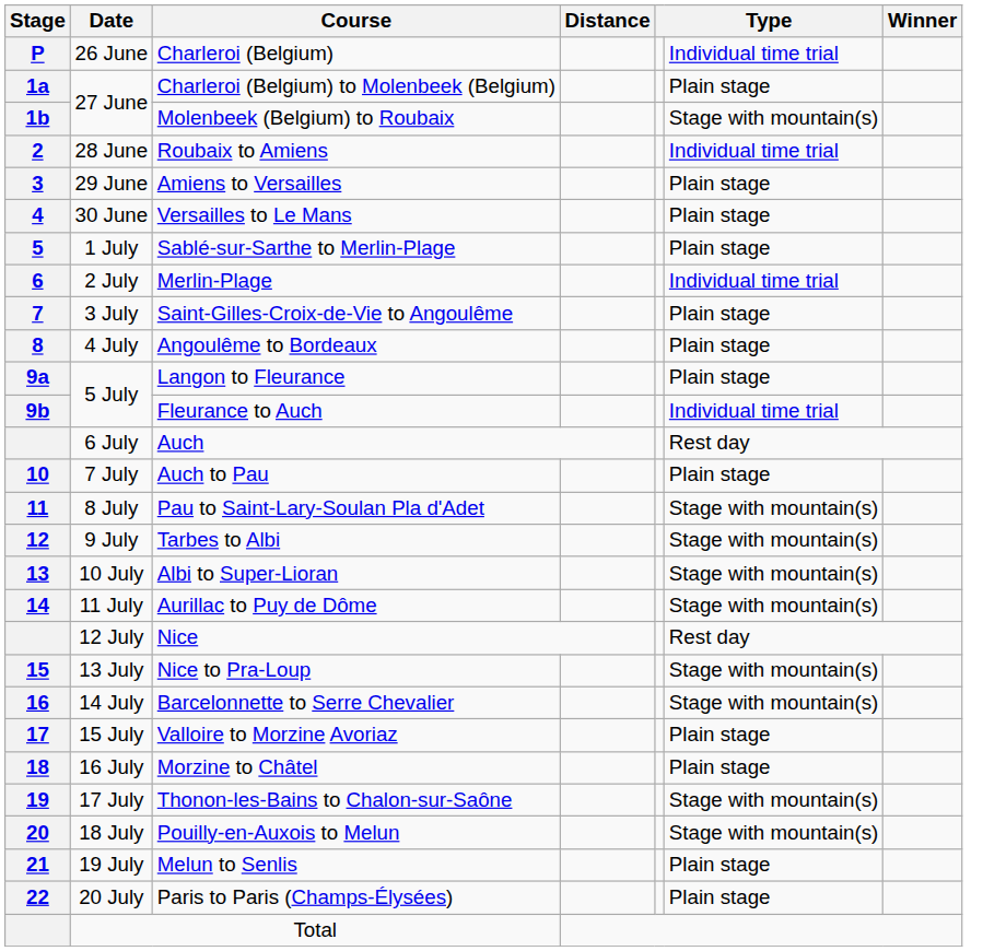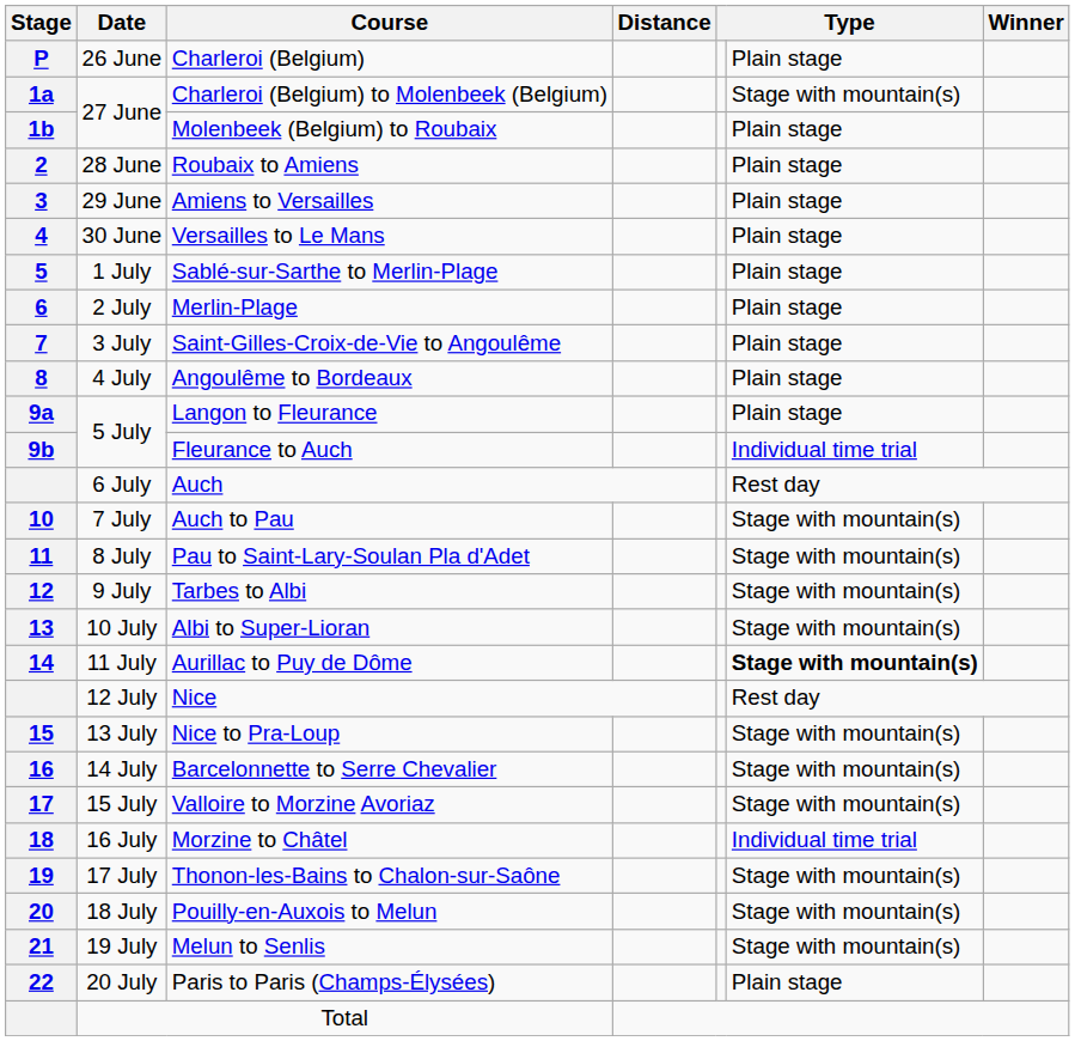 <table class="wikitable">
 <tr>
 <th scope="col">Stage</th>
 <th scope="col">Date</th>
 <th scope="col">Course</th>
 <th scope="col">Distance</th>
 <th scope="col" colspan="2">Type</th>
 <th scope="col">Winner</th>
 </tr>
 <tr>
 <th scope="row"><a href='#'>P</a></th>
 <td style="text-align:center;">26 June</td>
 <td><a href='#'>Charleroi</a> (Belgium)</td>
 <td style="text-align:center;"></td>
 <td></td>
-<td><a href='#'>Individual time trial</a></td>
+<td>Plain stage</td>
 <td></td>
 </tr>
 <tr>
 <th scope="row"><a href='#'>1a</a></th>
 <td rowspan="2" style="text-align:center;">27 June</td>
 <td><a href='#'>Charleroi</a> (Belgium) to <a href='#'>Molenbeek</a> (Belgium)</td>
 <td style="text-align:center;"></td>
 <td></td>
-<td>Plain stage</td>
+<td>Stage with mountain(s)</td>
 <td></td>
 </tr>
 <tr>
 <th scope="row"><a href='#'>1b</a></th>
 <td><a href='#'>Molenbeek</a> (Belgium) to <a href='#'>Roubaix</a></td>
 <td style="text-align:center;"></td>
 <td></td>
-<td>Stage with mountain(s)</td>
+<td>Plain stage</td>
 <td></td>
 </tr>
 <tr>
 <th scope="row"><a href='#'>2</a></th>
 <td style="text-align:center;">28 June</td>
 <td><a href='#'>Roubaix</a> to <a href='#'>Amiens</a></td>
 <td style="text-align:center;"></td>
 <td></td>
-<td><a href='#'>Individual time trial</a></td>
+<td>Plain stage</td>
 <td></td>
 </tr>
 <tr>
 <th scope="row"><a href='#'>3</a></th>
 <td style="text-align:center;">29 June</td>
 <td><a href='#'>Amiens</a> to <a href='#'>Versailles</a></td>
 <td style="text-align:center;"></td>
 <td></td>
 <td>Plain stage</td>
 <td></td>
 </tr>
 <tr>
 <th scope="row"><a href='#'>4</a></th>
 <td style="text-align:center;">30 June</td>
 <td><a href='#'>Versailles</a> to <a href='#'>Le Mans</a></td>
 <td style="text-align:center;"></td>
 <td></td>
 <td>Plain stage</td>
 <td></td>
 </tr>
 <tr>
 <th scope="row"><a href='#'>5</a></th>
 <td style="text-align:center;">1 July</td>
 <td><a href='#'>Sablé-sur-Sarthe</a> to <a href='#'>Merlin-Plage</a></td>
 <td style="text-align:center;"></td>
 <td></td>
 <td>Plain stage</td>
 <td></td>
 </tr>
 <tr>
 <th scope="row"><a href='#'>6</a></th>
 <td style="text-align:center;">2 July</td>
 <td><a href='#'>Merlin-Plage</a></td>
 <td style="text-align:center;"></td>
 <td></td>
-<td><a href='#'>Individual time trial</a></td>
+<td>Plain stage</td>
 <td></td>
 </tr>
 <tr>
 <th scope="row"><a href='#'>7</a></th>
 <td style="text-align:center;">3 July</td>
 <td><a href='#'>Saint-Gilles-Croix-de-Vie</a> to <a href='#'>Angoulême</a></td>
 <td style="text-align:center;"></td>
 <td></td>
 <td>Plain stage</td>
 <td></td>
 </tr>
 <tr>
 <th scope="row"><a href='#'>8</a></th>
 <td style="text-align:center;">4 July</td>
 <td><a href='#'>Angoulême</a> to <a href='#'>Bordeaux</a></td>
 <td style="text-align:center;"></td>
 <td></td>
 <td>Plain stage</td>
 <td></td>
 </tr>
 <tr>
 <th scope="row"><a href='#'>9a</a></th>
 <td rowspan="2" style="text-align:center;">5 July</td>
 <td><a href='#'>Langon</a> to <a href='#'>Fleurance</a></td>
 <td style="text-align:center;"></td>
 <td></td>
 <td>Plain stage</td>
 <td></td>
 </tr>
 <tr>
 <th scope="row"><a href='#'>9b</a></th>
 <td><a href='#'>Fleurance</a> to <a href='#'>Auch</a></td>
 <td style="text-align:center;"></td>
 <td></td>
 <td><a href='#'>Individual time trial</a></td>
 <td></td>
 </tr>
 <tr>
 <th scope="row"></th>
 <td style="text-align:center;">6 July</td>
 <td colspan="2"><a href='#'>Auch</a></td>
 <td></td>
 <td colspan="2">Rest day</td>
 </tr>
 <tr>
 <th scope="row"><a href='#'>10</a></th>
 <td style="text-align:center;">7 July</td>
 <td><a href='#'>Auch</a> to <a href='#'>Pau</a></td>
 <td style="text-align:center;"></td>
 <td></td>
-<td>Plain stage</td>
+<td>Stage with mountain(s)</td>
 <td></td>
 </tr>
 <tr>
 <th scope="row"><a href='#'>11</a></th>
 <td style="text-align:center;">8 July</td>
 <td><a href='#'>Pau</a> to <a href='#'>Saint-Lary-Soulan Pla d'Adet</a></td>
 <td style="text-align:center;"></td>
 <td></td>
 <td>Stage with mountain(s)</td>
 <td></td>
 </tr>
 <tr>
 <th scope="row"><a href='#'>12</a></th>
 <td style="text-align:center;">9 July</td>
 <td><a href='#'>Tarbes</a> to <a href='#'>Albi</a></td>
 <td style="text-align:center;"></td>
 <td></td>
 <td>Stage with mountain(s)</td>
 <td></td>
 </tr>
 <tr>
 <th scope="row"><a href='#'>13</a></th>
 <td style="text-align:center;">10 July</td>
 <td><a href='#'>Albi</a> to <a href='#'>Super-Lioran</a></td>
 <td style="text-align:center;"></td>
 <td></td>
 <td>Stage with mountain(s)</td>
 <td></td>
 </tr>
 <tr>
 <th scope="row"><a href='#'>14</a></th>
 <td style="text-align:center;">11 July</td>
 <td><a href='#'>Aurillac</a> to <a href='#'>Puy de Dôme</a></td>
 <td style="text-align:center;"></td>
 <td></td>
-<td>Stage with mountain(s)</td>
+<td><strong>Stage with mountain(s)</strong></td>
 <td></td>
 </tr>
 <tr>
 <th scope="row"></th>
 <td style="text-align:center;">12 July</td>
 <td colspan="2"><a href='#'>Nice</a></td>
 <td></td>
 <td colspan="2">Rest day</td>
 </tr>
 <tr>
 <th scope="row"><a href='#'>15</a></th>
 <td style="text-align:center;">13 July</td>
 <td><a href='#'>Nice</a> to <a href='#'>Pra-Loup</a></td>
 <td style="text-align:center;"></td>
 <td></td>
 <td>Stage with mountain(s)</td>
 <td></td>
 </tr>
 <tr>
 <th scope="row"><a href='#'>16</a></th>
 <td style="text-align:center;">14 July</td>
 <td><a href='#'>Barcelonnette</a> to <a href='#'>Serre Chevalier</a></td>
 <td style="text-align:center;"></td>
 <td></td>
 <td>Stage with mountain(s)</td>
 <td></td>
 </tr>
 <tr>
 <th scope="row"><a href='#'>17</a></th>
 <td style="text-align:center;">15 July</td>
 <td><a href='#'>Valloire</a> to <a href='#'>Morzine</a> <a href='#'>Avoriaz</a></td>
 <td style="text-align:center;"></td>
 <td></td>
-<td>Plain stage</td>
+<td>Stage with mountain(s)</td>
 <td></td>
 </tr>
 <tr>
 <th scope="row"><a href='#'>18</a></th>
 <td style="text-align:center;">16 July</td>
 <td><a href='#'>Morzine</a> to <a href='#'>Châtel</a></td>
 <td style="text-align:center;"></td>
 <td></td>
-<td>Plain stage</td>
+<td><a href='#'>Individual time trial</a></td>
 <td></td>
 </tr>
 <tr>
 <th scope="row"><a href='#'>19</a></th>
 <td style="text-align:center;">17 July</td>
 <td><a href='#'>Thonon-les-Bains</a> to <a href='#'>Chalon-sur-Saône</a></td>
 <td style="text-align:center;"></td>
 <td></td>
 <td>Stage with mountain(s)</td>
 <td></td>
 </tr>
 <tr>
 <th scope="row"><a href='#'>20</a></th>
 <td style="text-align:center;">18 July</td>
 <td><a href='#'>Pouilly-en-Auxois</a> to <a href='#'>Melun</a></td>
 <td style="text-align:center;"></td>
 <td></td>
 <td>Stage with mountain(s)</td>
 <td></td>
 </tr>
 <tr>
 <th scope="row"><a href='#'>21</a></th>
 <td style="text-align:center;">19 July</td>
 <td><a href='#'>Melun</a> to <a href='#'>Senlis</a></td>
 <td style="text-align:center;"></td>
 <td></td>
-<td>Plain stage</td>
+<td>Stage with mountain(s)</td>
 <td></td>
 </tr>
 <tr>
 <th scope="row"><a href='#'>22</a></th>
 <td style="text-align:center;">20 July</td>
 <td>Paris to Paris (<a href='#'>Champs-Élysées</a>)</td>
 <td style="text-align:center;"></td>
 <td></td>
 <td>Plain stage</td>
 <td></td>
 </tr>
 <tr>
 <th scope="row"></th>
 <td colspan="2" style="text-align:center">Total</td>
 <td colspan="4" style="text-align:center"></td>
 </tr>
 </table>
